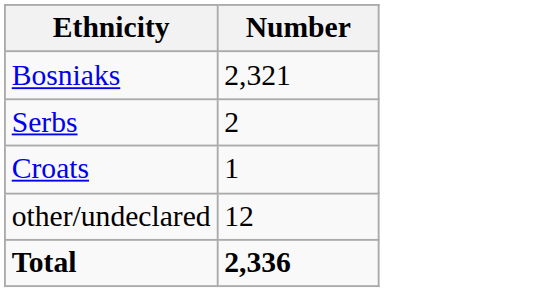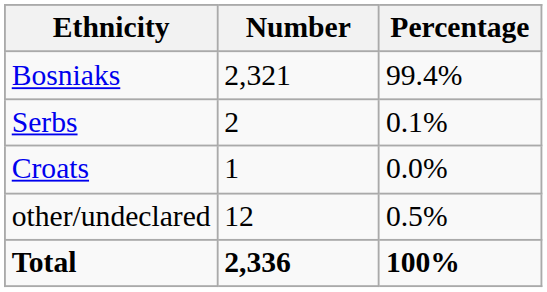 <table class="wikitable">
 <tr>
 <th width="100px">Ethnicity</th>
 <th width="80px">Number</th>
+<th width="80px">Percentage</th>
 </tr>
 <tr>
 <td><a href='#'>Bosniaks</a></td>
 <td>2,321</td>
+<td>99.4%</td>
 </tr>
 <tr>
 <td><a href='#'>Serbs</a></td>
 <td>2</td>
+<td>0.1%</td>
 </tr>
 <tr>
 <td><a href='#'>Croats</a></td>
 <td>1</td>
+<td>0.0%</td>
 </tr>
 <tr>
 <td>other/undeclared</td>
 <td>12</td>
+<td>0.5%</td>
 </tr>
 <tr>
 <td><strong>Total</strong></td>
 <td><strong>2,336</strong></td>
+<td><strong>100%</strong></td>
 </tr>
 </table>
